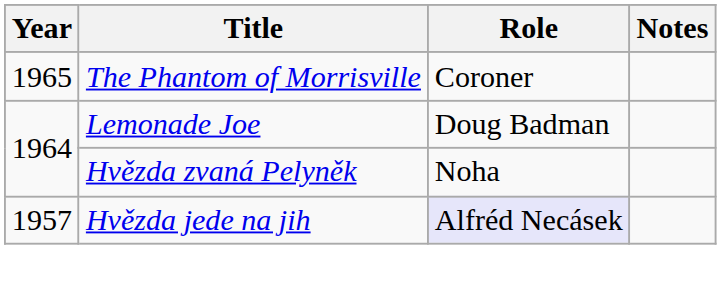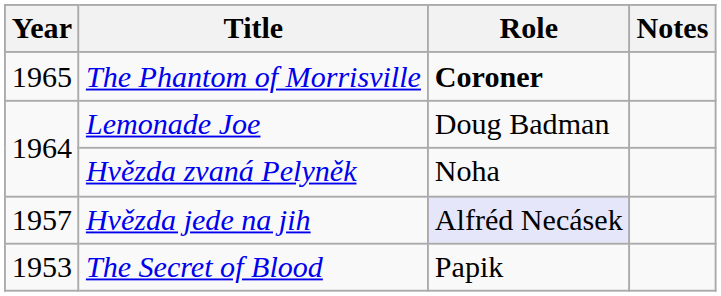 <table class="wikitable sortable">
 <tr>
 <th>Year</th>
 <th>Title</th>
 <th>Role</th>
 <th class="unsortable">Notes</th>
 </tr>
 <tr>
 <td>1965</td>
 <td><em><a href='#'>The Phantom of Morrisville</a></em></td>
-<td>Coroner</td>
+<td><strong>Coroner</strong></td>
 <td></td>
 </tr>
 <tr>
 <td rowspan="2">1964</td>
 <td><em><a href='#'>Lemonade Joe</a></em></td>
 <td>Doug Badman</td>
 <td></td>
 </tr>
 <tr>
 <td><em><a href='#'>Hvězda zvaná Pelyněk</a></em></td>
 <td>Noha</td>
 <td></td>
 </tr>
 <tr>
 <td>1957</td>
 <td><em><a href='#'>Hvězda jede na jih</a></em></td>
 <td style="background: lavender;">Alfréd Necásek</td>
 <td></td>
 </tr>
+<tr>
+<td>1953</td>
+<td><em><a href='#'>The Secret of Blood</a></em></td>
+<td>Papik</td>
+<td></td>
+</tr>
 </table>
